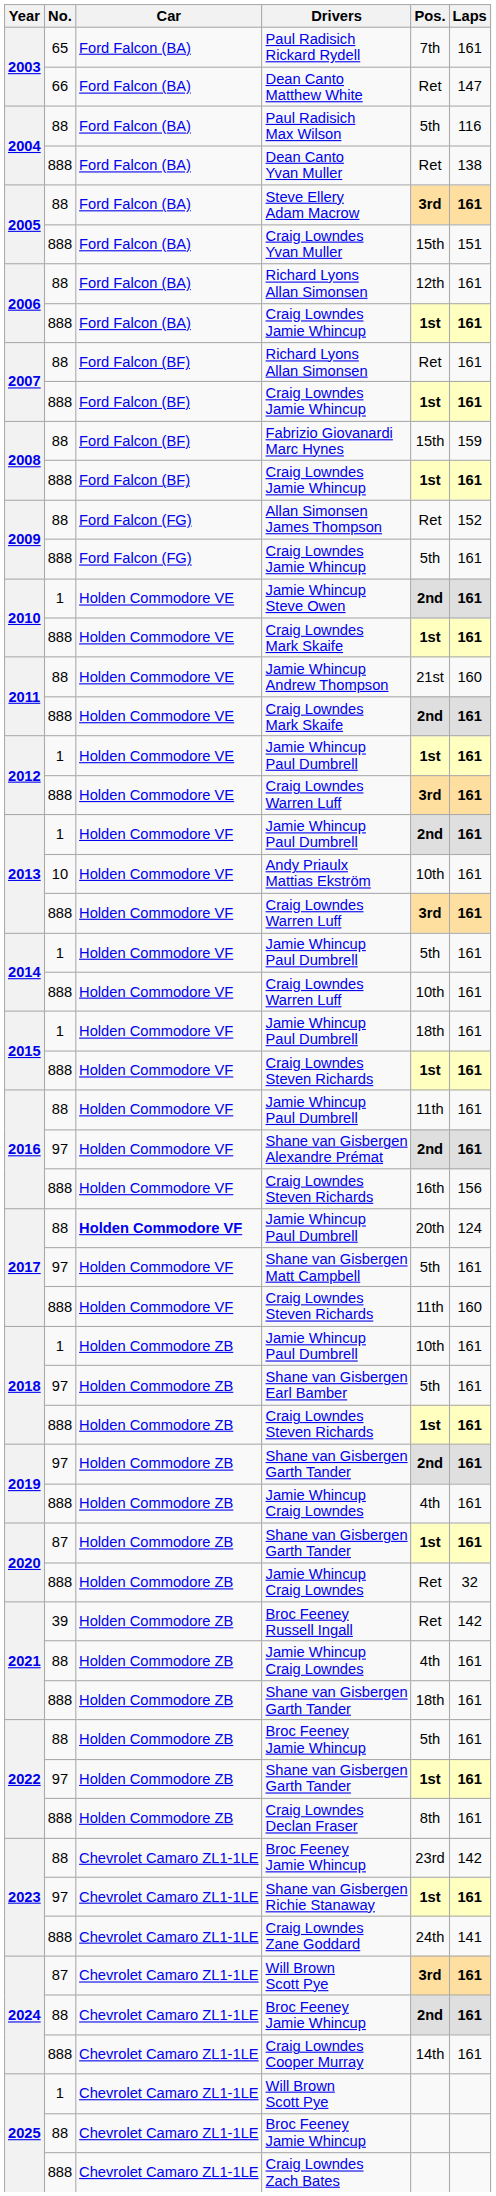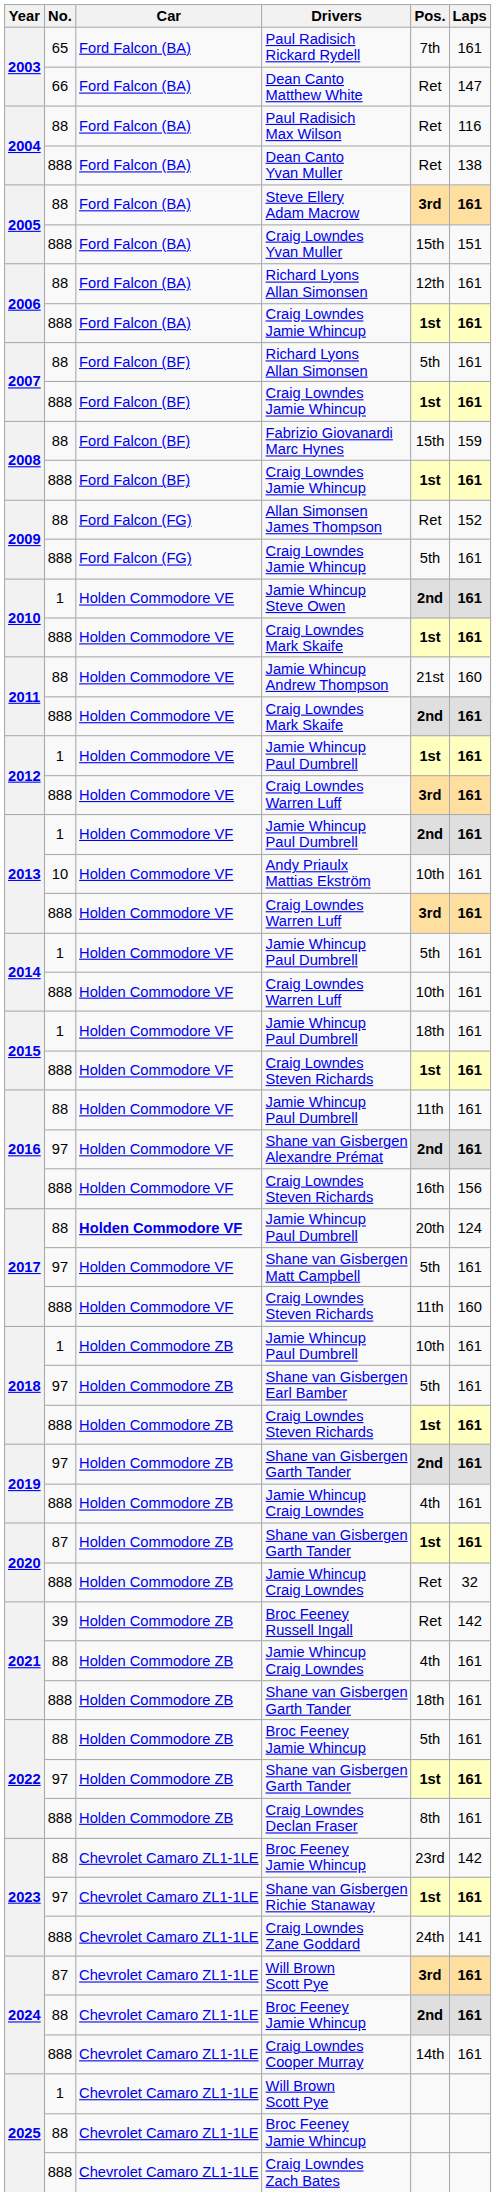 <table class="wikitable" style=font-size:85%;>
 <tr>
 <th>Year</th>
 <th>No.</th>
 <th>Car</th>
 <th>Drivers</th>
 <th>Pos.</th>
 <th>Laps</th>
 </tr>
 <tr>
 <th rowspan=2><a href='#'>2003</a></th>
 <td align=center>65</td>
 <td><a href='#'>Ford Falcon (BA)</a></td>
 <td> <a href='#'>Paul Radisich</a><br> <a href='#'>Rickard Rydell</a></td>
 <td align=center>7th</td>
 <td align=center>161</td>
 </tr>
 <tr>
 <td align=center>66</td>
 <td><a href='#'>Ford Falcon (BA)</a></td>
 <td> <a href='#'>Dean Canto</a><br> <a href='#'>Matthew White</a></td>
 <td align=center>Ret</td>
 <td align=center>147</td>
 </tr>
 <tr>
 <th rowspan=2><a href='#'>2004</a></th>
 <td align=center>88</td>
 <td><a href='#'>Ford Falcon (BA)</a></td>
 <td> <a href='#'>Paul Radisich</a><br> <a href='#'>Max Wilson</a></td>
-<td align=center>5th</td>
+<td align=center>Ret</td>
 <td align=center>116</td>
 </tr>
 <tr>
 <td align=center>888</td>
 <td><a href='#'>Ford Falcon (BA)</a></td>
 <td> <a href='#'>Dean Canto</a><br> <a href='#'>Yvan Muller</a></td>
 <td align=center>Ret</td>
 <td align=center>138</td>
 </tr>
 <tr>
 <th rowspan=2><a href='#'>2005</a></th>
 <td align=center>88</td>
 <td><a href='#'>Ford Falcon (BA)</a></td>
 <td> <a href='#'>Steve Ellery</a><br> <a href='#'>Adam Macrow</a></td>
 <td align=center style=background:#ffdf9f;><strong>3rd</strong></td>
 <td align=center style=background:#ffdf9f;><strong>161</strong></td>
 </tr>
 <tr>
 <td align=center>888</td>
 <td><a href='#'>Ford Falcon (BA)</a></td>
 <td> <a href='#'>Craig Lowndes</a><br> <a href='#'>Yvan Muller</a></td>
 <td align=center>15th</td>
 <td align=center>151</td>
 </tr>
 <tr>
 <th rowspan=2><a href='#'>2006</a></th>
 <td align=center>88</td>
 <td><a href='#'>Ford Falcon (BA)</a></td>
 <td> <a href='#'>Richard Lyons</a><br> <a href='#'>Allan Simonsen</a></td>
 <td align=center>12th</td>
 <td align=center>161</td>
 </tr>
 <tr>
 <td align=center>888</td>
 <td><a href='#'>Ford Falcon (BA)</a></td>
 <td> <a href='#'>Craig Lowndes</a><br> <a href='#'>Jamie Whincup</a></td>
 <td align=center style=background:#ffffbf;><strong>1st</strong></td>
 <td align=center style=background:#ffffbf;><strong>161</strong></td>
 </tr>
 <tr>
 <th rowspan=2><a href='#'>2007</a></th>
 <td align=center>88</td>
 <td><a href='#'>Ford Falcon (BF)</a></td>
 <td> <a href='#'>Richard Lyons</a><br> <a href='#'>Allan Simonsen</a></td>
-<td align=center>Ret</td>
+<td align=center>5th</td>
 <td align=center>161</td>
 </tr>
 <tr>
 <td align=center>888</td>
 <td><a href='#'>Ford Falcon (BF)</a></td>
 <td> <a href='#'>Craig Lowndes</a><br> <a href='#'>Jamie Whincup</a></td>
 <td align=center style=background:#ffffbf;><strong>1st</strong></td>
 <td align=center style=background:#ffffbf;><strong>161</strong></td>
 </tr>
 <tr>
 <th rowspan=2><a href='#'>2008</a></th>
 <td align=center>88</td>
 <td><a href='#'>Ford Falcon (BF)</a></td>
 <td> <a href='#'>Fabrizio Giovanardi</a><br> <a href='#'>Marc Hynes</a></td>
 <td align=center>15th</td>
 <td align=center>159</td>
 </tr>
 <tr>
 <td align=center>888</td>
 <td><a href='#'>Ford Falcon (BF)</a></td>
 <td> <a href='#'>Craig Lowndes</a><br> <a href='#'>Jamie Whincup</a></td>
 <td align=center style=background:#ffffbf;><strong>1st</strong></td>
 <td align=center style=background:#ffffbf;><strong>161</strong></td>
 </tr>
 <tr>
 <th rowspan=2><a href='#'>2009</a></th>
 <td align=center>88</td>
 <td><a href='#'>Ford Falcon (FG)</a></td>
 <td> <a href='#'>Allan Simonsen</a><br> <a href='#'>James Thompson</a></td>
 <td align=center>Ret</td>
 <td align=center>152</td>
 </tr>
 <tr>
 <td align=center>888</td>
 <td><a href='#'>Ford Falcon (FG)</a></td>
 <td> <a href='#'>Craig Lowndes</a><br> <a href='#'>Jamie Whincup</a></td>
 <td align=center>5th</td>
 <td align=center>161</td>
 </tr>
 <tr>
 <th rowspan=2><a href='#'>2010</a></th>
 <td align=center>1</td>
 <td><a href='#'>Holden Commodore VE</a></td>
 <td> <a href='#'>Jamie Whincup</a><br> <a href='#'>Steve Owen</a></td>
 <td align=center style=background:#dfdfdf;><strong>2nd</strong></td>
 <td align=center style=background:#dfdfdf;><strong>161</strong></td>
 </tr>
 <tr>
 <td align=center>888</td>
 <td><a href='#'>Holden Commodore VE</a></td>
 <td> <a href='#'>Craig Lowndes</a><br> <a href='#'>Mark Skaife</a></td>
 <td align=center style=background:#ffffbf;><strong>1st</strong></td>
 <td align=center style=background:#ffffbf;><strong>161</strong></td>
 </tr>
 <tr>
 <th rowspan=2><a href='#'>2011</a></th>
 <td align=center>88</td>
 <td><a href='#'>Holden Commodore VE</a></td>
 <td> <a href='#'>Jamie Whincup</a><br> <a href='#'>Andrew Thompson</a></td>
 <td align=center>21st</td>
 <td align=center>160</td>
 </tr>
 <tr>
 <td align=center>888</td>
 <td><a href='#'>Holden Commodore VE</a></td>
 <td> <a href='#'>Craig Lowndes</a><br> <a href='#'>Mark Skaife</a></td>
 <td align=center style=background:#dfdfdf;><strong>2nd</strong></td>
 <td align=center style=background:#dfdfdf;><strong>161</strong></td>
 </tr>
 <tr>
 <th rowspan=2><a href='#'>2012</a></th>
 <td align=center>1</td>
 <td><a href='#'>Holden Commodore VE</a></td>
 <td> <a href='#'>Jamie Whincup</a><br> <a href='#'>Paul Dumbrell</a></td>
 <td align=center style=background:#ffffbf;><strong>1st</strong></td>
 <td align=center style=background:#ffffbf;><strong>161</strong></td>
 </tr>
 <tr>
 <td align=center>888</td>
 <td><a href='#'>Holden Commodore VE</a></td>
 <td> <a href='#'>Craig Lowndes</a><br> <a href='#'>Warren Luff</a></td>
 <td align=center style=background:#ffdf9f;><strong>3rd</strong></td>
 <td align=center style=background:#ffdf9f;><strong>161</strong></td>
 </tr>
 <tr>
 <th rowspan=3><a href='#'>2013</a></th>
 <td align=center>1</td>
 <td><a href='#'>Holden Commodore VF</a></td>
 <td> <a href='#'>Jamie Whincup</a><br> <a href='#'>Paul Dumbrell</a></td>
 <td align=center style=background:#dfdfdf;><strong>2nd</strong></td>
 <td align=center style=background:#dfdfdf;><strong>161</strong></td>
 </tr>
 <tr>
 <td align=center>10</td>
 <td><a href='#'>Holden Commodore VF</a></td>
 <td> <a href='#'>Andy Priaulx</a><br> <a href='#'>Mattias Ekström</a></td>
 <td align=center>10th</td>
 <td align=center>161</td>
 </tr>
 <tr>
 <td align=center>888</td>
 <td><a href='#'>Holden Commodore VF</a></td>
 <td> <a href='#'>Craig Lowndes</a><br> <a href='#'>Warren Luff</a></td>
 <td align=center style=background:#ffdf9f;><strong>3rd</strong></td>
 <td align=center style=background:#ffdf9f;><strong>161</strong></td>
 </tr>
 <tr>
 <th rowspan=2><a href='#'>2014</a></th>
 <td align=center>1</td>
 <td><a href='#'>Holden Commodore VF</a></td>
 <td> <a href='#'>Jamie Whincup</a><br> <a href='#'>Paul Dumbrell</a></td>
 <td align=center>5th</td>
 <td align=center>161</td>
 </tr>
 <tr>
 <td align=center>888</td>
 <td><a href='#'>Holden Commodore VF</a></td>
 <td> <a href='#'>Craig Lowndes</a><br> <a href='#'>Warren Luff</a></td>
 <td align=center>10th</td>
 <td align=center>161</td>
 </tr>
 <tr>
 <th rowspan=2><a href='#'>2015</a></th>
 <td align=center>1</td>
 <td><a href='#'>Holden Commodore VF</a></td>
 <td> <a href='#'>Jamie Whincup</a><br> <a href='#'>Paul Dumbrell</a></td>
 <td align=center>18th</td>
 <td align=center>161</td>
 </tr>
 <tr>
 <td align=center>888</td>
 <td><a href='#'>Holden Commodore VF</a></td>
 <td> <a href='#'>Craig Lowndes</a><br> <a href='#'>Steven Richards</a></td>
 <td align=center style=background:#ffffbf;><strong>1st</strong></td>
 <td align=center style=background:#ffffbf;><strong>161</strong></td>
 </tr>
 <tr>
 <th rowspan=3><a href='#'>2016</a></th>
 <td align=center>88</td>
 <td><a href='#'>Holden Commodore VF</a></td>
 <td> <a href='#'>Jamie Whincup</a><br> <a href='#'>Paul Dumbrell</a></td>
 <td align=center>11th</td>
 <td align=center>161</td>
 </tr>
 <tr>
 <td align=center>97</td>
 <td><a href='#'>Holden Commodore VF</a></td>
 <td> <a href='#'>Shane van Gisbergen</a><br> <a href='#'>Alexandre Prémat</a></td>
 <td align=center style=background:#dfdfdf;><strong>2nd</strong></td>
 <td align=center style=background:#dfdfdf;><strong>161</strong></td>
 </tr>
 <tr>
 <td align=center>888</td>
 <td><a href='#'>Holden Commodore VF</a></td>
 <td> <a href='#'>Craig Lowndes</a><br> <a href='#'>Steven Richards</a></td>
 <td align=center>16th</td>
 <td align=center>156</td>
 </tr>
 <tr>
 <th rowspan=3><a href='#'>2017</a></th>
 <td align=center>88</td>
 <td><strong><a href='#'>Holden Commodore VF</a></strong></td>
 <td> <a href='#'>Jamie Whincup</a><br> <a href='#'>Paul Dumbrell</a></td>
 <td align=center>20th</td>
 <td align=center>124</td>
 </tr>
 <tr>
 <td align=center>97</td>
 <td><a href='#'>Holden Commodore VF</a></td>
 <td> <a href='#'>Shane van Gisbergen</a><br> <a href='#'>Matt Campbell</a></td>
 <td align=center>5th</td>
 <td align=center>161</td>
 </tr>
 <tr>
 <td align=center>888</td>
 <td><a href='#'>Holden Commodore VF</a></td>
 <td> <a href='#'>Craig Lowndes</a><br> <a href='#'>Steven Richards</a></td>
 <td align=center>11th</td>
 <td align=center>160</td>
 </tr>
 <tr>
 <th rowspan=3><a href='#'>2018</a></th>
 <td align=center>1</td>
 <td><a href='#'>Holden Commodore ZB</a></td>
 <td> <a href='#'>Jamie Whincup</a><br> <a href='#'>Paul Dumbrell</a></td>
 <td align=center>10th</td>
 <td align=center>161</td>
 </tr>
 <tr>
 <td align=center>97</td>
 <td><a href='#'>Holden Commodore ZB</a></td>
 <td> <a href='#'>Shane van Gisbergen</a><br> <a href='#'>Earl Bamber</a></td>
 <td align=center>5th</td>
 <td align=center>161</td>
 </tr>
 <tr>
 <td align=center>888</td>
 <td><a href='#'>Holden Commodore ZB</a></td>
 <td> <a href='#'>Craig Lowndes</a><br> <a href='#'>Steven Richards</a></td>
 <td align=center style=background:#ffffbf;><strong>1st</strong></td>
 <td align=center style=background:#ffffbf;><strong>161</strong></td>
 </tr>
 <tr>
 <th rowspan=2><a href='#'>2019</a></th>
 <td align=center>97</td>
 <td><a href='#'>Holden Commodore ZB</a></td>
 <td> <a href='#'>Shane van Gisbergen</a><br> <a href='#'>Garth Tander</a></td>
 <td align=center style=background:#dfdfdf;><strong>2nd</strong></td>
 <td align=center style=background:#dfdfdf;><strong>161</strong></td>
 </tr>
 <tr>
 <td align=center>888</td>
 <td><a href='#'>Holden Commodore ZB</a></td>
 <td> <a href='#'>Jamie Whincup</a><br> <a href='#'>Craig Lowndes</a></td>
 <td align=center>4th</td>
 <td align=center>161</td>
 </tr>
 <tr>
 <th rowspan=2><a href='#'>2020</a></th>
 <td align=center>87</td>
 <td><a href='#'>Holden Commodore ZB</a></td>
 <td> <a href='#'>Shane van Gisbergen</a><br> <a href='#'>Garth Tander</a></td>
 <td align=center style=background:#ffffbf;><strong>1st</strong></td>
 <td align=center style=background:#ffffbf;><strong>161</strong></td>
 </tr>
 <tr>
 <td align=center>888</td>
 <td><a href='#'>Holden Commodore ZB</a></td>
 <td> <a href='#'>Jamie Whincup</a><br> <a href='#'>Craig Lowndes</a></td>
 <td align=center>Ret</td>
 <td align=center>32</td>
 </tr>
 <tr>
 <th rowspan=3><a href='#'>2021</a></th>
 <td align=center>39</td>
 <td><a href='#'>Holden Commodore ZB</a></td>
 <td> <a href='#'>Broc Feeney</a><br> <a href='#'>Russell Ingall</a></td>
 <td align=center>Ret</td>
 <td align=center>142</td>
 </tr>
 <tr>
 <td align=center>88</td>
 <td><a href='#'>Holden Commodore ZB</a></td>
 <td> <a href='#'>Jamie Whincup</a><br> <a href='#'>Craig Lowndes</a></td>
 <td align=center>4th</td>
 <td align=center>161</td>
 </tr>
 <tr>
 <td align=center>888</td>
 <td><a href='#'>Holden Commodore ZB</a></td>
 <td> <a href='#'>Shane van Gisbergen</a><br> <a href='#'>Garth Tander</a></td>
 <td align=center>18th</td>
 <td align=center>161</td>
 </tr>
 <tr>
 <th rowspan=3><a href='#'>2022</a></th>
 <td align=center>88</td>
 <td><a href='#'>Holden Commodore ZB</a></td>
 <td> <a href='#'>Broc Feeney</a><br> <a href='#'>Jamie Whincup</a></td>
 <td align=center>5th</td>
 <td align=center>161</td>
 </tr>
 <tr>
 <td align=center>97</td>
 <td><a href='#'>Holden Commodore ZB</a></td>
 <td> <a href='#'>Shane van Gisbergen</a><br> <a href='#'>Garth Tander</a></td>
 <td align=center style=background:#ffffbf;><strong>1st</strong></td>
 <td align=center style=background:#ffffbf;><strong>161</strong></td>
 </tr>
 <tr>
 <td align=center>888</td>
 <td><a href='#'>Holden Commodore ZB</a></td>
 <td> <a href='#'>Craig Lowndes</a><br> <a href='#'>Declan Fraser</a></td>
 <td align=center>8th</td>
 <td align=center>161</td>
 </tr>
 <tr>
 <th rowspan=3><a href='#'>2023</a></th>
 <td align=center>88</td>
 <td><a href='#'>Chevrolet Camaro ZL1-1LE</a></td>
 <td> <a href='#'>Broc Feeney</a><br> <a href='#'>Jamie Whincup</a></td>
 <td align=center>23rd</td>
 <td align=center>142</td>
 </tr>
 <tr>
 <td align=center>97</td>
 <td><a href='#'>Chevrolet Camaro ZL1-1LE</a></td>
 <td> <a href='#'>Shane van Gisbergen</a><br> <a href='#'>Richie Stanaway</a></td>
 <td align=center style=background:#ffffbf;><strong>1st</strong></td>
 <td align=center style=background:#ffffbf;><strong>161</strong></td>
 </tr>
 <tr>
 <td align=center>888</td>
 <td><a href='#'>Chevrolet Camaro ZL1-1LE</a></td>
 <td> <a href='#'>Craig Lowndes</a><br> <a href='#'>Zane Goddard</a></td>
 <td align=center>24th</td>
 <td align=center>141</td>
 </tr>
 <tr>
 <th rowspan=3><a href='#'>2024</a></th>
 <td align=center>87</td>
 <td><a href='#'>Chevrolet Camaro ZL1-1LE</a></td>
 <td> <a href='#'>Will Brown</a><br> <a href='#'>Scott Pye</a></td>
 <td align=center style=background:#ffdf9f;><strong>3rd</strong></td>
 <td align=center style=background:#ffdf9f;><strong>161</strong></td>
 </tr>
 <tr>
 <td align=center>88</td>
 <td><a href='#'>Chevrolet Camaro ZL1-1LE</a></td>
 <td> <a href='#'>Broc Feeney</a><br> <a href='#'>Jamie Whincup</a></td>
 <td align=center style=background:#dfdfdf;><strong>2nd</strong></td>
 <td align=center style=background:#dfdfdf;><strong>161</strong></td>
 </tr>
 <tr>
 <td align=center>888</td>
 <td><a href='#'>Chevrolet Camaro ZL1-1LE</a></td>
 <td> <a href='#'>Craig Lowndes</a><br> <a href='#'>Cooper Murray</a></td>
 <td align=center>14th</td>
 <td align=center>161</td>
 </tr>
 <tr>
 <th rowspan=3><a href='#'>2025</a></th>
 <td align=center>1</td>
 <td><a href='#'>Chevrolet Camaro ZL1-1LE</a></td>
 <td> <a href='#'>Will Brown</a><br> <a href='#'>Scott Pye</a></td>
 <td align=center></td>
 <td align=center></td>
 </tr>
 <tr>
 <td align=center>88</td>
 <td><a href='#'>Chevrolet Camaro ZL1-1LE</a></td>
 <td> <a href='#'>Broc Feeney</a><br> <a href='#'>Jamie Whincup</a></td>
 <td align=center></td>
 <td align=center></td>
 </tr>
 <tr>
 <td align=center>888</td>
 <td><a href='#'>Chevrolet Camaro ZL1-1LE</a></td>
 <td> <a href='#'>Craig Lowndes</a><br> <a href='#'>Zach Bates</a></td>
 <td align=center></td>
 <td align=center></td>
 </tr>
 <tr>
 </tr>
 </table>
